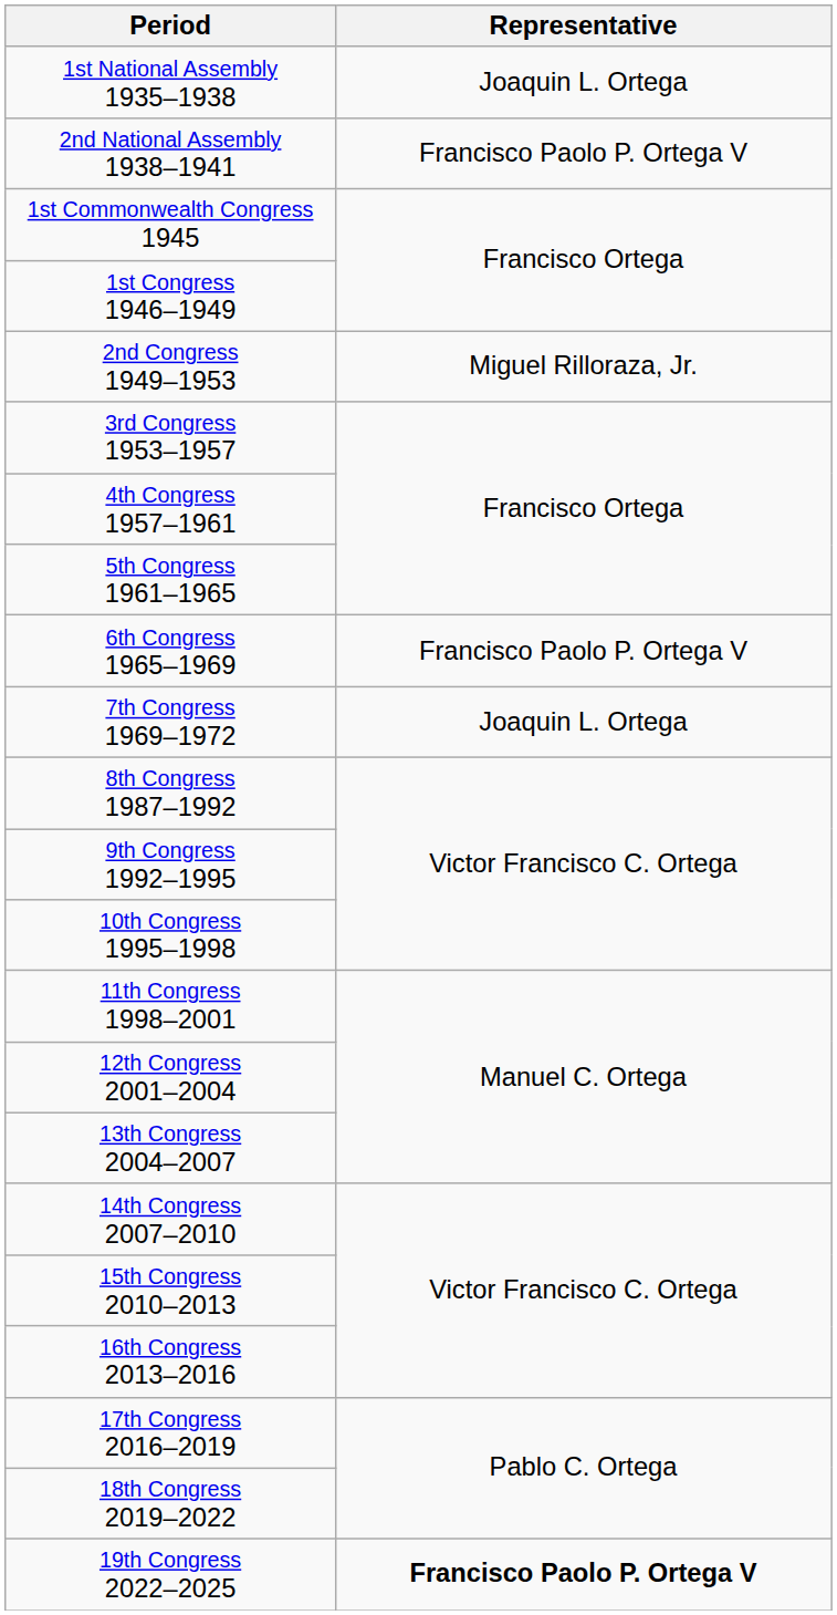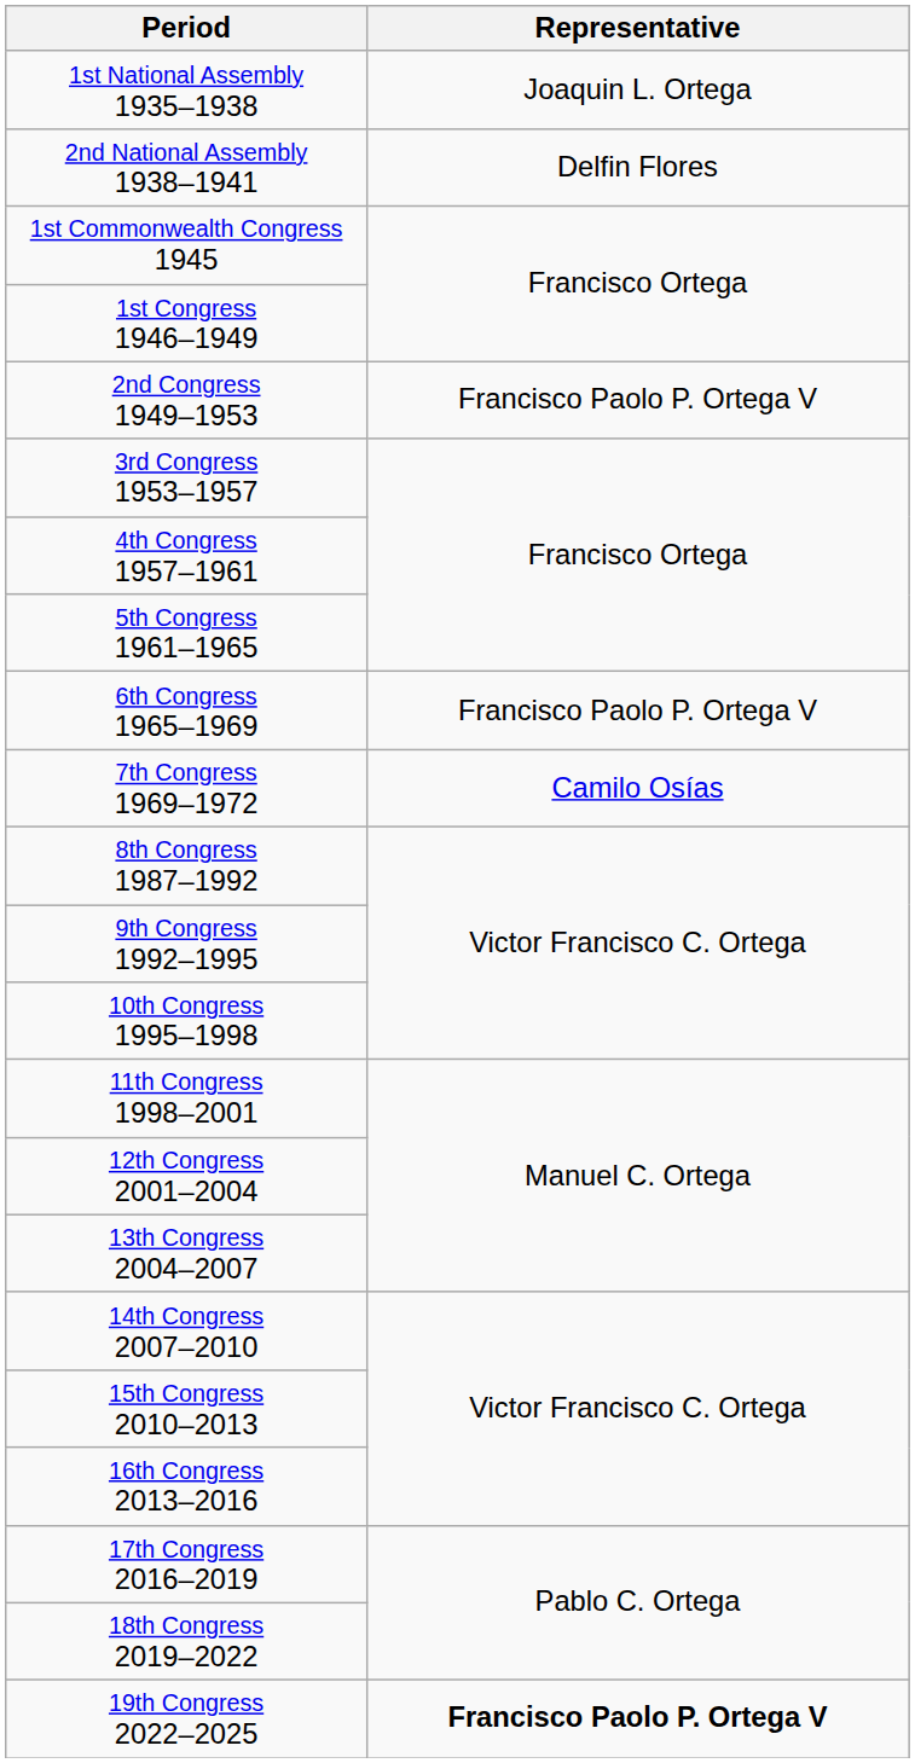 <table class="wikitable" style="text-align:center; width:40%;">
 <tr>
 <th width="40%">Period</th>
 <th>Representative</th>
 </tr>
 <tr>
 <td><small><a href='#'>1st National Assembly</a></small><br>1935–1938</td>
 <td>Joaquin L. Ortega</td>
 </tr>
 <tr>
 <td><small><a href='#'>2nd National Assembly</a></small><br>1938–1941</td>
-<td>Francisco Paolo P. Ortega V</td>
+<td>Delfin Flores</td>
 </tr>
 <tr>
 <td><small><a href='#'>1st Commonwealth Congress</a></small><br>1945</td>
 <td rowspan="2">Francisco Ortega</td>
 </tr>
 <tr>
 <td><small><a href='#'>1st Congress</a></small><br>1946–1949</td>
 </tr>
 <tr>
 <td><small><a href='#'>2nd Congress</a></small><br>1949–1953</td>
-<td>Miguel Rilloraza, Jr.</td>
+<td>Francisco Paolo P. Ortega V</td>
 </tr>
 <tr>
 <td><small><a href='#'>3rd Congress</a></small><br>1953–1957</td>
 <td rowspan="3">Francisco Ortega</td>
 </tr>
 <tr>
 <td><small><a href='#'>4th Congress</a></small><br>1957–1961</td>
 </tr>
 <tr>
 <td><small><a href='#'>5th Congress</a></small><br>1961–1965</td>
 </tr>
 <tr>
 <td><small><a href='#'>6th Congress</a></small><br>1965–1969</td>
 <td>Francisco Paolo P. Ortega V</td>
 </tr>
 <tr>
 <td><small><a href='#'>7th Congress</a></small><br>1969–1972</td>
-<td>Joaquin L. Ortega</td>
+<td><a href='#'>Camilo Osías</a></td>
 </tr>
 <tr>
 <td><small><a href='#'>8th Congress</a></small><br>1987–1992</td>
 <td rowspan="3">Victor Francisco C. Ortega</td>
 </tr>
 <tr>
 <td><small><a href='#'>9th Congress</a></small><br>1992–1995</td>
 </tr>
 <tr>
 <td><small><a href='#'>10th Congress</a></small><br>1995–1998</td>
 </tr>
 <tr>
 <td><small><a href='#'>11th Congress</a></small><br>1998–2001</td>
 <td rowspan="3">Manuel C. Ortega</td>
 </tr>
 <tr>
 <td><small><a href='#'>12th Congress</a></small><br>2001–2004</td>
 </tr>
 <tr>
 <td><small><a href='#'>13th Congress</a></small><br>2004–2007</td>
 </tr>
 <tr>
 <td><small><a href='#'>14th Congress</a></small><br>2007–2010</td>
 <td rowspan="3">Victor Francisco C. Ortega</td>
 </tr>
 <tr>
 <td><small><a href='#'>15th Congress</a></small><br>2010–2013</td>
 </tr>
 <tr>
 <td><small><a href='#'>16th Congress</a></small><br>2013–2016</td>
 </tr>
 <tr>
 <td><small><a href='#'>17th Congress</a></small><br>2016–2019</td>
 <td rowspan="2">Pablo C. Ortega</td>
 </tr>
 <tr>
 <td><small><a href='#'>18th Congress</a></small><br>2019–2022</td>
 </tr>
 <tr>
 <td><small><a href='#'>19th Congress</a></small><br>2022–2025</td>
 <td><strong>Francisco Paolo P. Ortega V</strong></td>
 </tr>
 </table>
